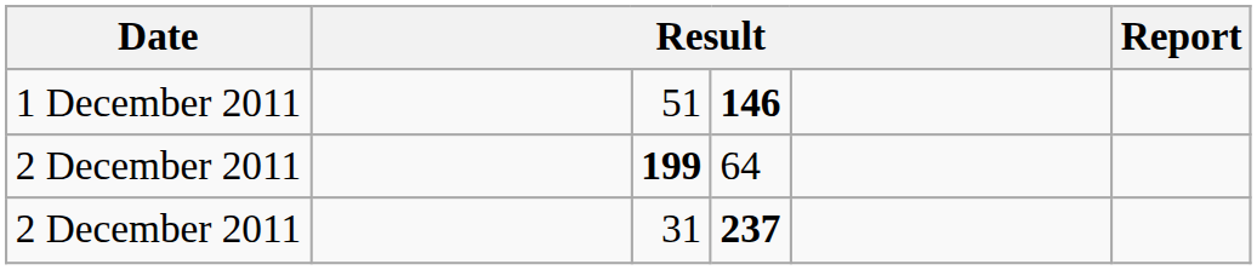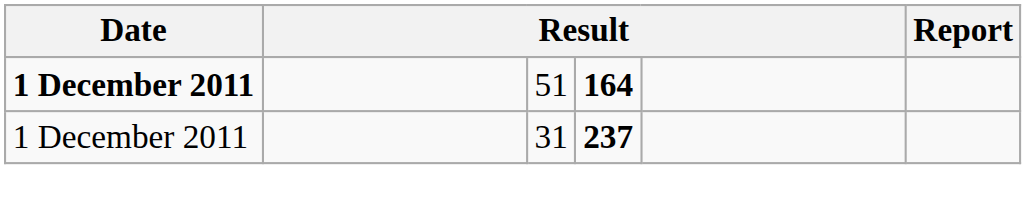 <table class="wikitable">
 <tr>
 <th>Date</th>
 <th colspan=4>Result</th>
 <th>Report</th>
 </tr>
 <tr>
-<td>1 December 2011</td>
+<td><strong>1 December 2011</strong></td>
 <td width=120px></td>
 <td style="text-align:right;">51</td>
-<td><strong>146</strong></td>
+<td><strong>164</strong></td>
 <td width=120px style="text-align:right;"><strong></strong></td>
 <td></td>
 </tr>
 <tr>
-<td>2 December 2011</td>
-<td width=120px><strong></strong></td>
-<td style="text-align:right;"><strong>199</strong></td>
-<td>64</td>
-<td width=120px style="text-align:right;"></td>
-<td></td>
-</tr>
-<tr>
-<td>2 December 2011</td>
+<td>1 December 2011</td>
 <td width=120px></td>
 <td style="text-align:right;">31</td>
 <td><strong>237</strong></td>
 <td width=120px style="text-align:right;"><strong></strong></td>
 <td></td>
 </tr>
 </table>
